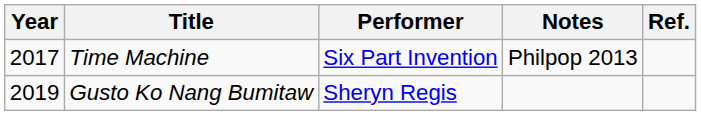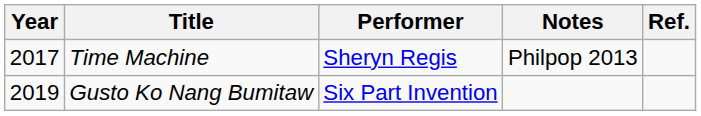 <table class="wikitable">
 <tr>
 <th>Year</th>
 <th>Title</th>
 <th>Performer</th>
 <th>Notes</th>
 <th>Ref.</th>
 </tr>
 <tr>
 <td>2017</td>
 <td><em>Time Machine</em></td>
-<td><a href='#'>Six Part Invention</a></td>
+<td><a href='#'>Sheryn Regis</a></td>
 <td>Philpop 2013</td>
 <td></td>
 </tr>
 <tr>
 <td>2019</td>
 <td><em>Gusto Ko Nang Bumitaw</em></td>
-<td><a href='#'>Sheryn Regis</a></td>
+<td><a href='#'>Six Part Invention</a></td>
 <td></td>
 <td></td>
 </tr>
 </table>
